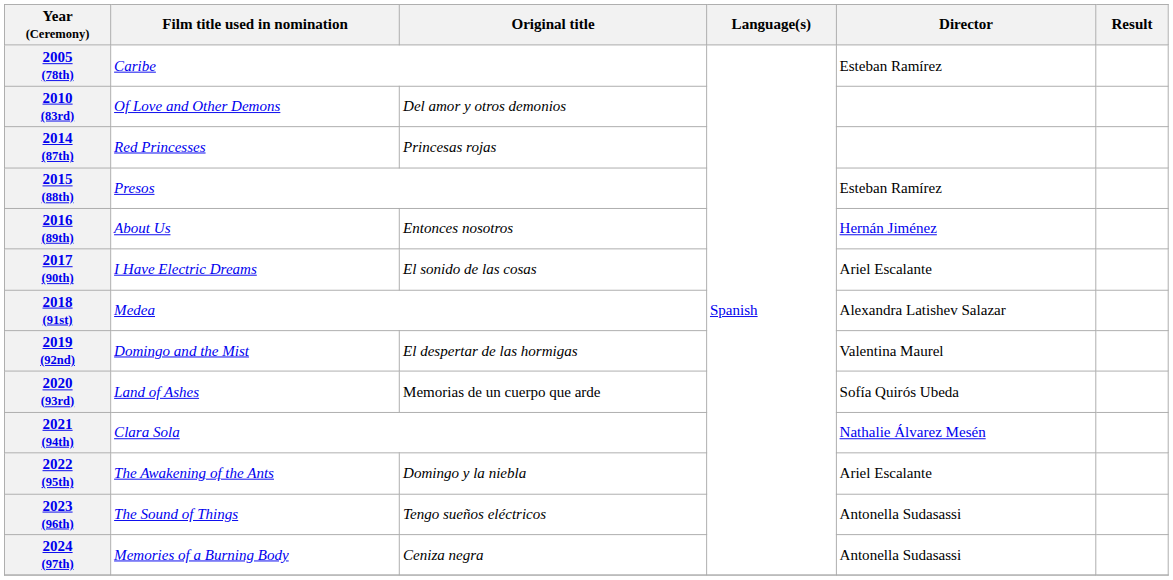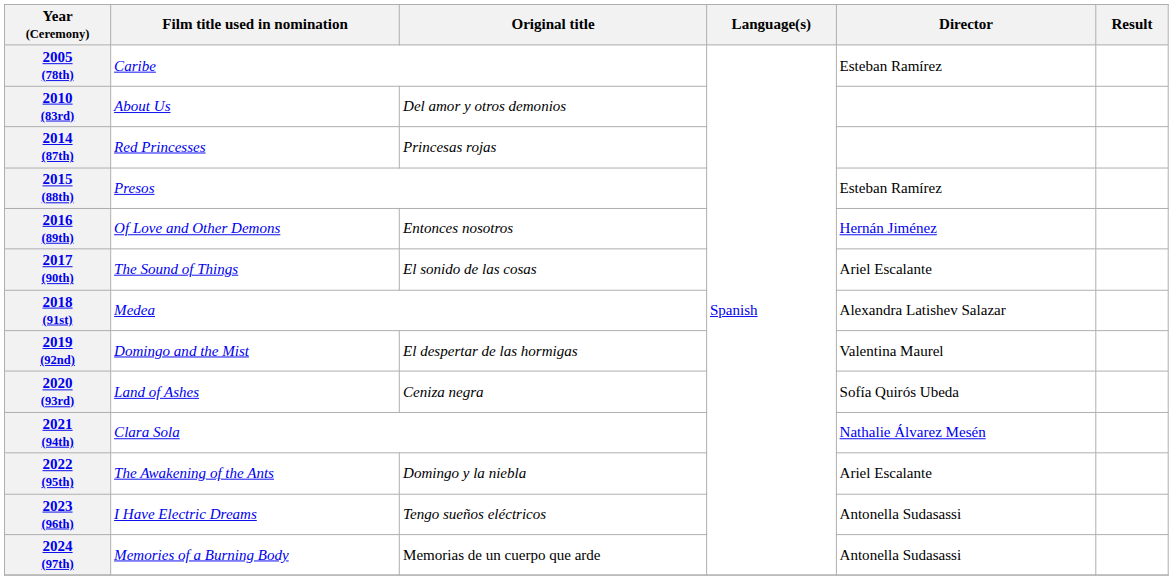 <table class="wikitable sortable" width="98%" style="background:#ffffff;">
 <tr>
 <th>Year<br><small>(Ceremony)</small></th>
 <th>Film title used in nomination</th>
 <th>Original title</th>
 <th>Language(s)</th>
 <th>Director</th>
 <th>Result</th>
 </tr>
 <tr>
 <th align="center"><a href='#'>2005</a><br><small><a href='#'>(78th)</a></small></th>
 <td colspan="2"><em><a href='#'>Caribe</a></em></td>
 <td rowspan="13"><a href='#'>Spanish</a></td>
 <td>Esteban Ramírez</td>
 <td></td>
 </tr>
 <tr>
 <th align="center"><a href='#'>2010</a><br><small><a href='#'>(83rd)</a></small></th>
-<td><em><a href='#'>Of Love and Other Demons</a></em></td>
+<td><em><a href='#'>About Us</a></em></td>
 <td><em>Del amor y otros demonios</em></td>
 <td></td>
 <td></td>
 </tr>
 <tr>
 <th align="center"><a href='#'>2014</a><br><small><a href='#'>(87th)</a></small></th>
 <td><em><a href='#'>Red Princesses</a></em></td>
 <td><em>Princesas rojas</em></td>
 <td></td>
 <td></td>
 </tr>
 <tr>
 <th align="center"><a href='#'>2015</a><br><small><a href='#'>(88th)</a></small></th>
 <td colspan="2"><em><a href='#'>Presos</a></em></td>
 <td>Esteban Ramírez</td>
 <td></td>
 </tr>
 <tr>
 <th align="center"><a href='#'>2016</a><br><small><a href='#'>(89th)</a></small></th>
-<td><em><a href='#'>About Us</a></em></td>
+<td><em><a href='#'>Of Love and Other Demons</a></em></td>
 <td><em>Entonces nosotros</em></td>
 <td><a href='#'>Hernán Jiménez</a></td>
 <td></td>
 </tr>
 <tr>
 <th align="center"><a href='#'>2017</a><br><small><a href='#'>(90th)</a></small></th>
-<td><em><a href='#'>I Have Electric Dreams</a></em></td>
+<td><em><a href='#'>The Sound of Things</a></em></td>
 <td><em>El sonido de las cosas</em></td>
 <td>Ariel Escalante</td>
 <td></td>
 </tr>
 <tr>
 <th align="center"><a href='#'>2018</a><br><small><a href='#'>(91st)</a></small></th>
 <td colspan="2"><em><a href='#'>Medea</a></em></td>
 <td>Alexandra Latishev Salazar</td>
 <td></td>
 </tr>
 <tr>
 <th align="center"><a href='#'>2019</a><br><small><a href='#'>(92nd)</a></small></th>
 <td><em><a href='#'>Domingo and the Mist</a></em></td>
 <td><em>El despertar de las hormigas</em></td>
 <td>Valentina Maurel</td>
 <td></td>
 </tr>
 <tr>
 <th align="center"><a href='#'>2020</a><br><small><a href='#'>(93rd)</a></small></th>
 <td><em><a href='#'>Land of Ashes</a></em></td>
-<td>Memorias de un cuerpo que arde</td>
+<td><em>Ceniza negra</em></td>
 <td>Sofía Quirós Ubeda</td>
 <td></td>
 </tr>
 <tr>
 <th align="center"><a href='#'>2021</a><br><small><a href='#'>(94th)</a></small></th>
 <td colspan="2"><em><a href='#'>Clara Sola</a></em></td>
 <td><a href='#'>Nathalie Álvarez Mesén</a></td>
 <td></td>
 </tr>
 <tr>
 <th align="center"><a href='#'>2022</a><br><small><a href='#'>(95th)</a></small></th>
 <td><em><a href='#'>The Awakening of the Ants</a></em></td>
 <td><em>Domingo y la niebla</em></td>
 <td>Ariel Escalante</td>
 <td></td>
 </tr>
 <tr>
 <th align="center"><a href='#'>2023</a><br><small><a href='#'>(96th)</a></small></th>
-<td><em><a href='#'>The Sound of Things</a></em></td>
+<td><em><a href='#'>I Have Electric Dreams</a></em></td>
 <td><em>Tengo sueños eléctricos</em></td>
 <td>Antonella Sudasassi</td>
 <td></td>
 </tr>
 <tr>
 <th align="center"><a href='#'>2024</a><br><small><a href='#'>(97th)</a></small></th>
 <td><em><a href='#'>Memories of a Burning Body</a></em></td>
-<td><em>Ceniza negra</em></td>
+<td>Memorias de un cuerpo que arde</td>
 <td data-sort-value="Sudasassi, Antonella">Antonella Sudasassi</td>
 <td></td>
 </tr>
 <tr>
 </tr>
 </table>
